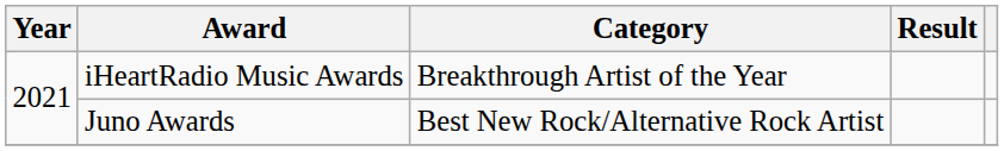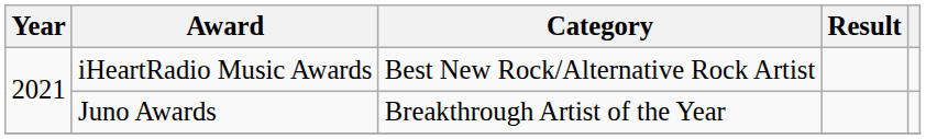 <table class="wikitable">
 <tr>
 <th>Year</th>
 <th>Award</th>
 <th>Category</th>
 <th>Result</th>
 <th></th>
 </tr>
 <tr>
 <td rowspan="2">2021</td>
 <td>iHeartRadio Music Awards</td>
-<td>Breakthrough Artist of the Year</td>
+<td>Best New Rock/Alternative Rock Artist</td>
 <td></td>
 <td></td>
 </tr>
 <tr>
 <td>Juno Awards</td>
-<td>Best New Rock/Alternative Rock Artist</td>
+<td>Breakthrough Artist of the Year</td>
 <td></td>
 <td></td>
 </tr>
 <tr>
 </tr>
 </table>
